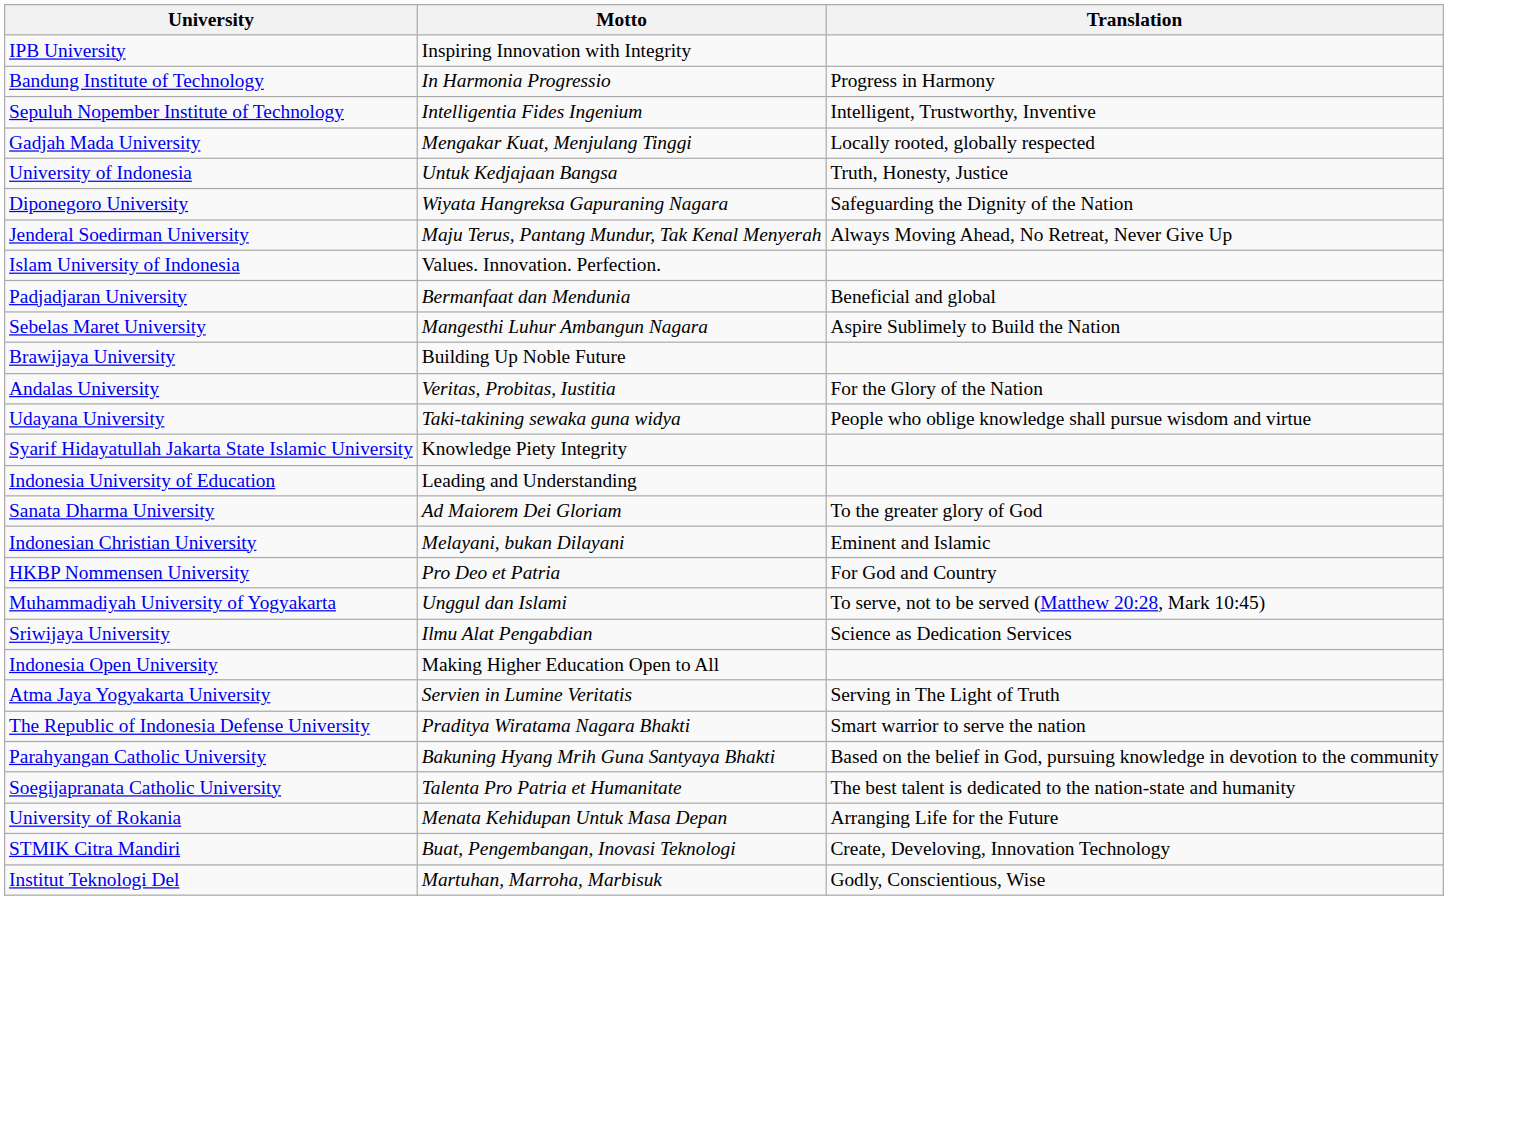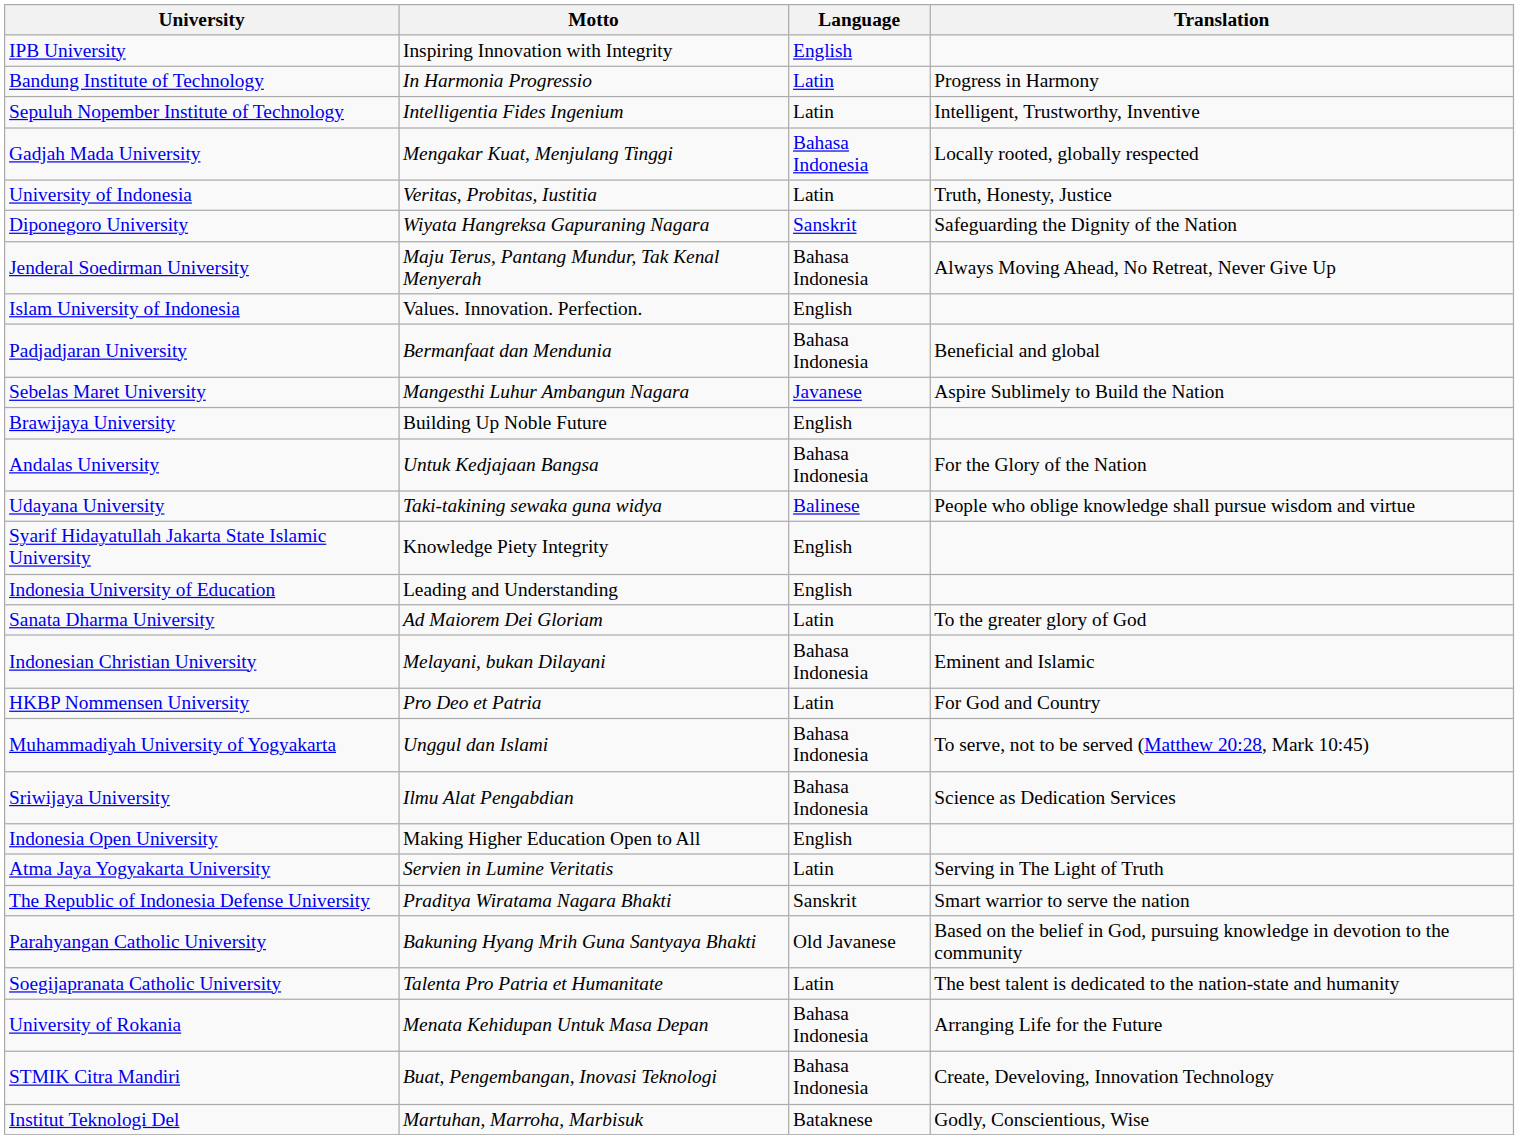 <table class="wikitable sortable plainrowheaders">
 <tr>
 <th>University</th>
 <th>Motto</th>
+<th>Language</th>
 <th>Translation</th>
 </tr>
 <tr>
 <td><a href='#'>IPB University</a></td>
 <td>Inspiring Innovation with Integrity</td>
+<td><a href='#'>English</a></td>
 <td></td>
 </tr>
 <tr>
 <td><a href='#'>Bandung Institute of Technology</a></td>
 <td><em>In Harmonia Progressio</em></td>
+<td><a href='#'>Latin</a></td>
 <td>Progress in Harmony</td>
 </tr>
 <tr>
 <td><a href='#'>Sepuluh Nopember Institute of Technology</a></td>
 <td><em>Intelligentia Fides Ingenium</em></td>
+<td>Latin</td>
 <td>Intelligent, Trustworthy, Inventive</td>
 </tr>
 <tr>
 <td><a href='#'>Gadjah Mada University</a></td>
 <td><em>Mengakar Kuat, Menjulang Tinggi</em></td>
+<td><a href='#'>Bahasa Indonesia</a></td>
 <td>Locally rooted, globally respected</td>
 </tr>
 <tr>
 <td><a href='#'>University of Indonesia</a></td>
-<td><em>Untuk Kedjajaan Bangsa</em></td>
+<td><em>Veritas, Probitas, Iustitia</em></td>
+<td>Latin</td>
 <td>Truth, Honesty, Justice</td>
 </tr>
 <tr>
 <td><a href='#'>Diponegoro University</a></td>
 <td><em>Wiyata Hangreksa Gapuraning Nagara</em></td>
+<td><a href='#'>Sanskrit</a></td>
 <td>Safeguarding the Dignity of the Nation</td>
 </tr>
 <tr>
 <td><a href='#'>Jenderal Soedirman University</a></td>
 <td><em>Maju Terus, Pantang Mundur, Tak Kenal Menyerah</em></td>
+<td>Bahasa Indonesia</td>
 <td>Always Moving Ahead, No Retreat, Never Give Up</td>
 </tr>
 <tr>
 <td><a href='#'>Islam University of Indonesia</a></td>
 <td>Values. Innovation. Perfection.</td>
+<td>English</td>
 <td></td>
 </tr>
 <tr>
 <td><a href='#'>Padjadjaran University</a></td>
 <td><em>Bermanfaat dan Mendunia</em></td>
+<td>Bahasa Indonesia</td>
 <td>Beneficial and global</td>
 </tr>
 <tr>
 <td><a href='#'>Sebelas Maret University</a></td>
 <td><em>Mangesthi Luhur Ambangun Nagara</em></td>
+<td><a href='#'>Javanese</a></td>
 <td>Aspire Sublimely to Build the Nation</td>
 </tr>
 <tr>
 <td><a href='#'>Brawijaya University</a></td>
 <td>Building Up Noble Future</td>
+<td>English</td>
 <td></td>
 </tr>
 <tr>
 <td><a href='#'>Andalas University</a></td>
-<td><em>Veritas, Probitas, Iustitia</em></td>
+<td><em>Untuk Kedjajaan Bangsa</em></td>
+<td>Bahasa Indonesia</td>
 <td>For the Glory of the Nation</td>
 </tr>
 <tr>
 <td><a href='#'>Udayana University</a></td>
 <td><em>Taki-takining sewaka guna widya</em></td>
+<td><a href='#'>Balinese</a></td>
 <td>People who oblige knowledge shall pursue wisdom and virtue</td>
 </tr>
 <tr>
 <td><a href='#'>Syarif Hidayatullah Jakarta State Islamic University</a></td>
 <td>Knowledge Piety Integrity</td>
+<td>English</td>
 <td></td>
 </tr>
 <tr>
 <td><a href='#'>Indonesia University of Education</a></td>
 <td>Leading and Understanding</td>
+<td>English</td>
 <td></td>
 </tr>
 <tr>
 <td><a href='#'>Sanata Dharma University</a></td>
 <td><em>Ad Maiorem Dei Gloriam</em></td>
+<td>Latin</td>
 <td>To the greater glory of God</td>
 </tr>
 <tr>
 <td><a href='#'>Indonesian Christian University</a></td>
 <td><em>Melayani, bukan Dilayani</em></td>
+<td>Bahasa Indonesia</td>
 <td>Eminent and Islamic</td>
 </tr>
 <tr>
 <td><a href='#'>HKBP Nommensen University</a></td>
 <td><em>Pro Deo et Patria</em></td>
+<td>Latin</td>
 <td>For God and Country</td>
 </tr>
 <tr>
 <td><a href='#'>Muhammadiyah University of Yogyakarta</a></td>
 <td><em>Unggul dan Islami</em></td>
+<td>Bahasa Indonesia</td>
 <td>To serve, not to be served (<a href='#'>Matthew 20:28</a>, Mark 10:45)</td>
 </tr>
 <tr>
 <td><a href='#'>Sriwijaya University</a></td>
 <td><em>Ilmu Alat Pengabdian</em></td>
+<td>Bahasa Indonesia</td>
 <td>Science as Dedication Services</td>
 </tr>
 <tr>
 <td><a href='#'>Indonesia Open University</a></td>
 <td>Making Higher Education Open to All</td>
+<td>English</td>
 <td></td>
 </tr>
 <tr>
 <td><a href='#'>Atma Jaya Yogyakarta University</a></td>
 <td><em>Servien in Lumine Veritatis</em></td>
+<td>Latin</td>
 <td>Serving in The Light of Truth</td>
 </tr>
 <tr>
 <td><a href='#'>The Republic of Indonesia Defense University</a></td>
 <td><em>Praditya Wiratama Nagara Bhakti</em></td>
+<td>Sanskrit</td>
 <td>Smart warrior to serve the nation</td>
 </tr>
 <tr>
 <td><a href='#'>Parahyangan Catholic University</a></td>
 <td><em>Bakuning Hyang Mrih Guna Santyaya Bhakti</em></td>
+<td>Old Javanese</td>
 <td>Based on the belief in God, pursuing knowledge in devotion to the community</td>
 </tr>
 <tr>
 <td><a href='#'>Soegijapranata Catholic University</a></td>
 <td><em>Talenta Pro Patria et Humanitate</em></td>
+<td>Latin</td>
 <td>The best talent is dedicated to the nation-state and humanity</td>
 </tr>
 <tr>
 <td><a href='#'>University of Rokania</a></td>
 <td><em>Menata Kehidupan Untuk Masa Depan</em></td>
+<td>Bahasa Indonesia</td>
 <td>Arranging Life for the Future</td>
 </tr>
 <tr>
 <td><a href='#'>STMIK Citra Mandiri</a></td>
 <td><em>Buat, Pengembangan, Inovasi Teknologi</em></td>
+<td>Bahasa Indonesia</td>
 <td>Create, Develoving, Innovation Technology</td>
 </tr>
 <tr>
 <td><a href='#'>Institut Teknologi Del</a></td>
 <td><em>Martuhan, Marroha, Marbisuk</em></td>
+<td>Bataknese</td>
 <td>Godly, Conscientious, Wise</td>
 </tr>
 </table>
